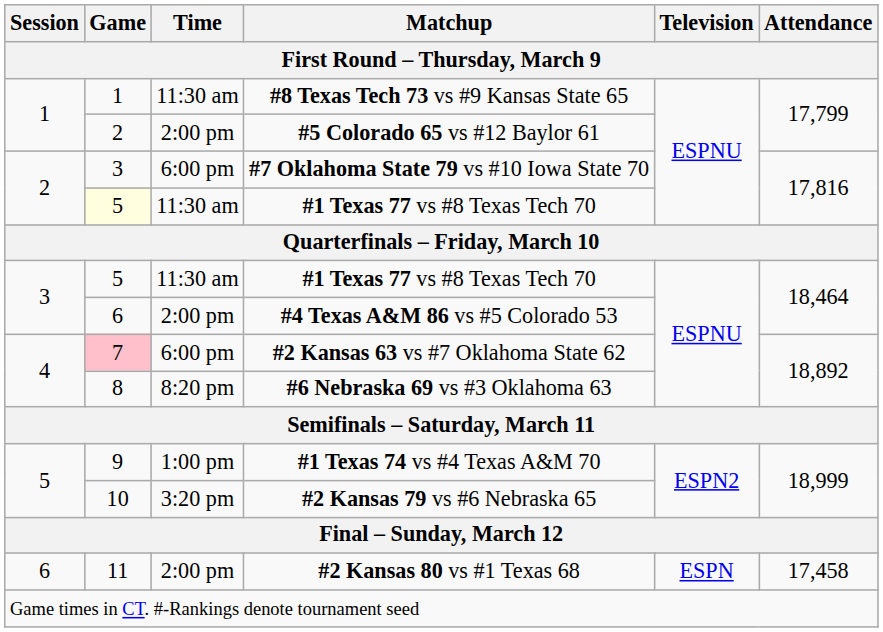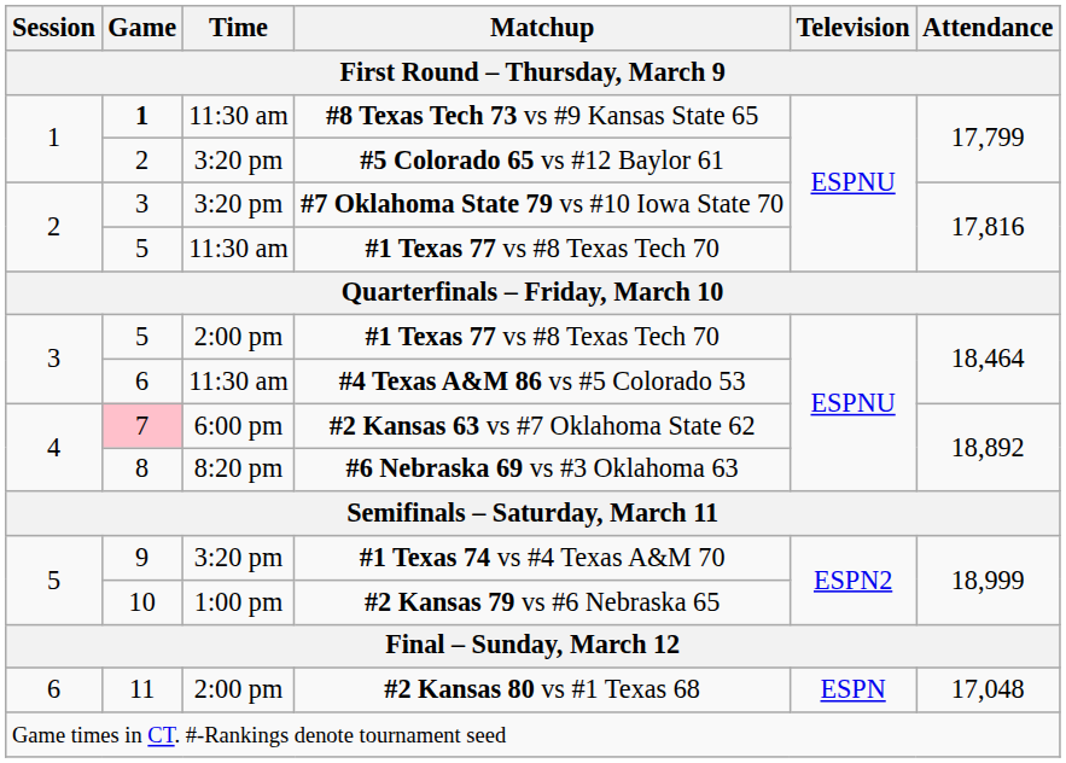 <table class="wikitable" style="white-space:nowrap; font-size:90%;text-align:center">
 <tr>
 <th>Session</th>
 <th>Game</th>
 <th>Time</th>
 <th>Matchup</th>
 <th>Television</th>
 <th>Attendance</th>
 </tr>
 <tr>
 <th colspan=6>First Round – Thursday, March 9</th>
 </tr>
 <tr>
 <td rowspan=2>1</td>
-<td>1</td>
+<td><strong>1</strong></td>
 <td>11:30 am</td>
 <td><strong>#8 Texas Tech 73</strong> vs #9 Kansas State 65</td>
 <td rowspan=4><a href='#'>ESPNU</a></td>
 <td rowspan=2>17,799</td>
 </tr>
 <tr>
 <td>2</td>
-<td>2:00 pm</td>
+<td>3:20 pm</td>
 <td><strong>#5 Colorado 65</strong> vs #12 Baylor 61</td>
 </tr>
 <tr>
 <td rowspan=2>2</td>
 <td>3</td>
-<td>6:00 pm</td>
+<td>3:20 pm</td>
 <td><strong>#7 Oklahoma State 79</strong> vs #10 Iowa State 70</td>
 <td rowspan=2>17,816</td>
 </tr>
 <tr>
-<td style="background: lightyellow;">5</td>
+<td>5</td>
 <td>11:30 am</td>
 <td><strong>#1 Texas 77</strong> vs #8 Texas Tech 70</td>
 </tr>
 <tr>
 <th colspan=6>Quarterfinals – Friday, March 10</th>
 </tr>
 <tr>
 <td rowspan=2>3</td>
 <td>5</td>
-<td>11:30 am</td>
+<td>2:00 pm</td>
 <td><strong>#1 Texas 77</strong> vs #8 Texas Tech 70</td>
 <td rowspan=4><a href='#'>ESPNU</a></td>
 <td rowspan=2>18,464</td>
 </tr>
 <tr>
 <td>6</td>
-<td>2:00 pm</td>
+<td>11:30 am</td>
 <td><strong>#4 Texas A&M 86</strong> vs #5 Colorado 53</td>
 </tr>
 <tr>
 <td rowspan=2>4</td>
 <td style="background: pink;">7</td>
 <td>6:00 pm</td>
 <td><strong>#2 Kansas 63</strong> vs #7 Oklahoma State 62</td>
 <td rowspan=2>18,892</td>
 </tr>
 <tr>
 <td>8</td>
 <td>8:20 pm</td>
 <td><strong>#6 Nebraska 69</strong> vs #3 Oklahoma 63</td>
 </tr>
 <tr>
 <th colspan=6>Semifinals – Saturday, March 11</th>
 </tr>
 <tr>
 <td rowspan=2>5</td>
 <td>9</td>
-<td>1:00 pm</td>
+<td>3:20 pm</td>
 <td><strong>#1 Texas 74</strong> vs #4 Texas A&M 70</td>
 <td rowspan=2><a href='#'>ESPN2</a></td>
 <td rowspan=2>18,999</td>
 </tr>
 <tr>
 <td>10</td>
-<td>3:20 pm</td>
+<td>1:00 pm</td>
 <td><strong>#2 Kansas 79</strong> vs #6 Nebraska 65</td>
 </tr>
 <tr>
 <th colspan=6>Final – Sunday, March 12</th>
 </tr>
 <tr>
 <td>6</td>
 <td>11</td>
 <td>2:00 pm</td>
 <td><strong>#2 Kansas 80</strong> vs #1 Texas 68</td>
 <td><a href='#'>ESPN</a></td>
-<td>17,458</td>
+<td>17,048</td>
 </tr>
 <tr align=left>
 <td colspan=6><small>Game times in <a href='#'>CT</a>. #-Rankings denote tournament seed</small></td>
 </tr>
 </table>
